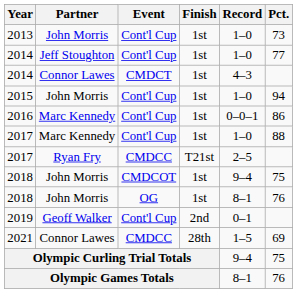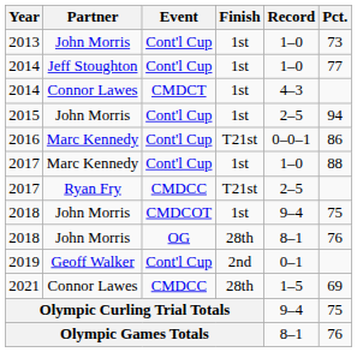 <table class="wikitable" style="text-align: center;">
 <tr>
 <th scope="col">Year</th>
 <th scope="col">Partner</th>
 <th scope="col">Event</th>
 <th scope="col">Finish</th>
 <th scope="col">Record</th>
 <th scope="col">Pct.</th>
 </tr>
 <tr>
 <td>2013</td>
 <td><a href='#'>John Morris</a></td>
 <td><a href='#'>Cont'l Cup</a></td>
 <td>1st</td>
 <td>1–0</td>
 <td>73</td>
 </tr>
 <tr>
 <td>2014</td>
 <td><a href='#'>Jeff Stoughton</a></td>
 <td><a href='#'>Cont'l Cup</a></td>
 <td>1st</td>
 <td>1–0</td>
 <td>77</td>
 </tr>
 <tr>
 <td>2014</td>
 <td><a href='#'>Connor Lawes</a></td>
 <td><a href='#'>CMDCT</a></td>
 <td>1st</td>
 <td>4–3</td>
 <td></td>
 </tr>
 <tr>
 <td>2015</td>
 <td>John Morris</td>
 <td><a href='#'>Cont'l Cup</a></td>
 <td>1st</td>
-<td>1–0</td>
+<td>2–5</td>
 <td>94</td>
 </tr>
 <tr>
 <td>2016</td>
 <td><a href='#'>Marc Kennedy</a></td>
 <td><a href='#'>Cont'l Cup</a></td>
-<td>1st</td>
+<td>T21st</td>
 <td>0–0–1</td>
 <td>86</td>
 </tr>
 <tr>
 <td>2017</td>
 <td>Marc Kennedy</td>
 <td><a href='#'>Cont'l Cup</a></td>
 <td>1st</td>
 <td>1–0</td>
 <td>88</td>
 </tr>
 <tr>
 <td>2017</td>
 <td><a href='#'>Ryan Fry</a></td>
 <td><a href='#'>CMDCC</a></td>
 <td>T21st</td>
 <td>2–5</td>
 <td></td>
 </tr>
 <tr>
 <td>2018</td>
 <td>John Morris</td>
 <td><a href='#'>CMDCOT</a></td>
 <td>1st</td>
 <td>9–4</td>
 <td>75</td>
 </tr>
 <tr>
 <td>2018</td>
 <td>John Morris</td>
 <td><a href='#'>OG</a></td>
-<td>1st</td>
+<td>28th</td>
 <td>8–1</td>
 <td>76</td>
 </tr>
 <tr>
 <td>2019</td>
 <td><a href='#'>Geoff Walker</a></td>
 <td><a href='#'>Cont'l Cup</a></td>
 <td>2nd</td>
 <td>0–1</td>
 <td></td>
 </tr>
 <tr>
 <td>2021</td>
 <td>Connor Lawes</td>
 <td><a href='#'>CMDCC</a></td>
 <td>28th</td>
 <td>1–5</td>
 <td>69</td>
 </tr>
 <tr>
 <th scope="row" colspan="4">Olympic Curling Trial Totals</th>
 <td>9–4</td>
 <td>75</td>
 </tr>
 <tr>
 <th scope="row" colspan="4">Olympic Games Totals</th>
 <td>8–1</td>
 <td>76</td>
 </tr>
 </table>
